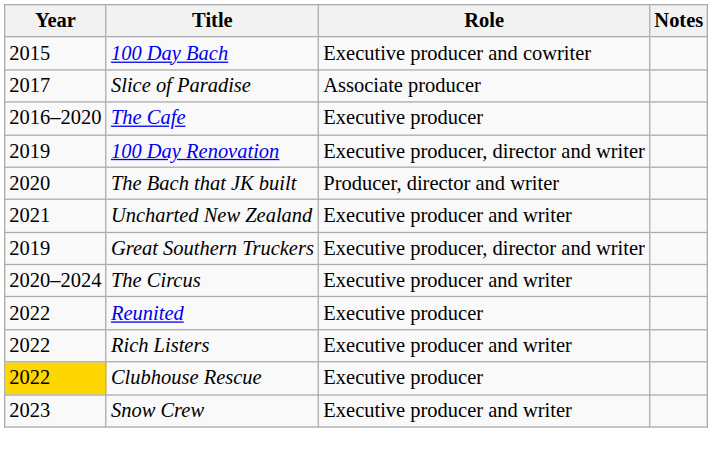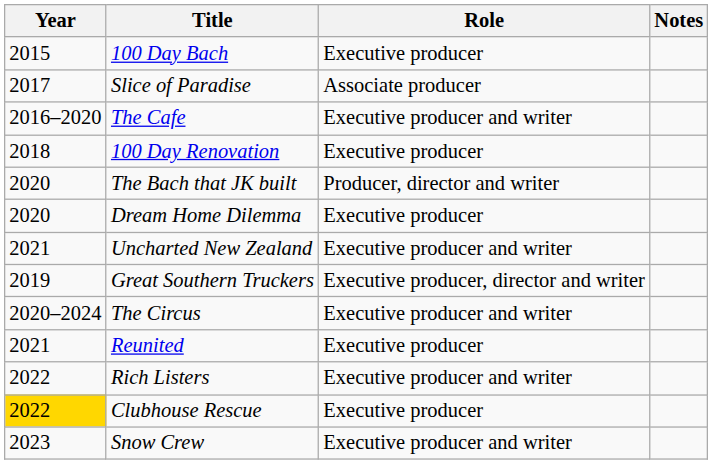 <table class="wikitable">
 <tr>
 <th>Year</th>
 <th>Title</th>
 <th>Role</th>
 <th>Notes</th>
 </tr>
 <tr>
 <td>2015</td>
 <td><em><a href='#'>100 Day Bach</a></em></td>
-<td>Executive producer and cowriter</td>
+<td>Executive producer</td>
 <td></td>
 </tr>
 <tr>
 <td>2017</td>
 <td><em>Slice of Paradise</em></td>
 <td>Associate producer</td>
 <td></td>
 </tr>
 <tr>
 <td>2016–2020</td>
 <td><em><a href='#'>The Cafe</a></em></td>
-<td>Executive producer</td>
+<td>Executive producer and writer</td>
 <td></td>
 </tr>
 <tr>
-<td>2019</td>
+<td>2018</td>
 <td><em><a href='#'>100 Day Renovation</a></em></td>
-<td>Executive producer, director and writer</td>
+<td>Executive producer</td>
 <td></td>
 </tr>
 <tr>
 <td>2020</td>
 <td><em>The Bach that JK built</em></td>
 <td>Producer, director and writer</td>
+<td></td>
+</tr>
+<tr>
+<td>2020</td>
+<td><em>Dream Home Dilemma</em></td>
+<td>Executive producer</td>
 <td></td>
 </tr>
 <tr>
 <td>2021</td>
 <td><em>Uncharted New Zealand</em></td>
 <td>Executive producer and writer</td>
 <td></td>
 </tr>
 <tr>
 <td>2019</td>
 <td><em>Great Southern Truckers</em></td>
 <td>Executive producer, director and writer</td>
 <td></td>
 </tr>
 <tr>
 <td>2020–2024</td>
 <td><em>The Circus</em></td>
 <td>Executive producer and writer</td>
 <td></td>
 </tr>
 <tr>
-<td>2022</td>
+<td>2021</td>
 <td><em><a href='#'>Reunited</a></em></td>
 <td>Executive producer</td>
 <td></td>
 </tr>
 <tr>
 <td>2022</td>
 <td><em>Rich Listers</em></td>
 <td>Executive producer and writer</td>
 <td></td>
 </tr>
 <tr>
 <td style="background: gold;">2022</td>
 <td><em>Clubhouse Rescue</em></td>
 <td>Executive producer</td>
 <td></td>
 </tr>
 <tr>
 <td>2023</td>
 <td><em>Snow Crew</em></td>
 <td>Executive producer and writer</td>
 <td></td>
 </tr>
 </table>
